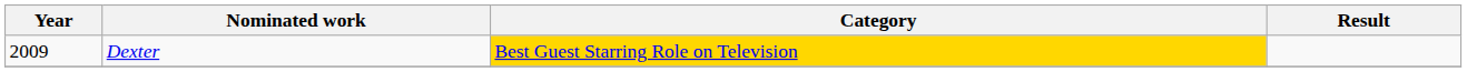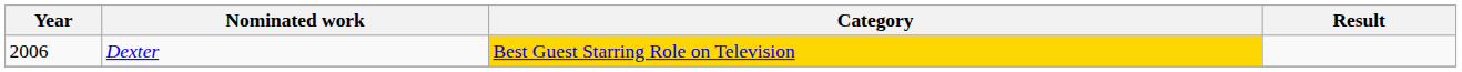 <table width="95%" class="wikitable sortable">
 <tr>
 <th width="5%">Year</th>
 <th width="20%">Nominated work</th>
 <th width="40%">Category</th>
 <th width="10%">Result</th>
 </tr>
 <tr>
-<td>2009</td>
+<td>2006</td>
 <td><em><a href='#'>Dexter</a></em></td>
 <td style="background: gold;"><a href='#'>Best Guest Starring Role on Television</a></td>
 <td></td>
 </tr>
 <tr>
 </tr>
 </table>
